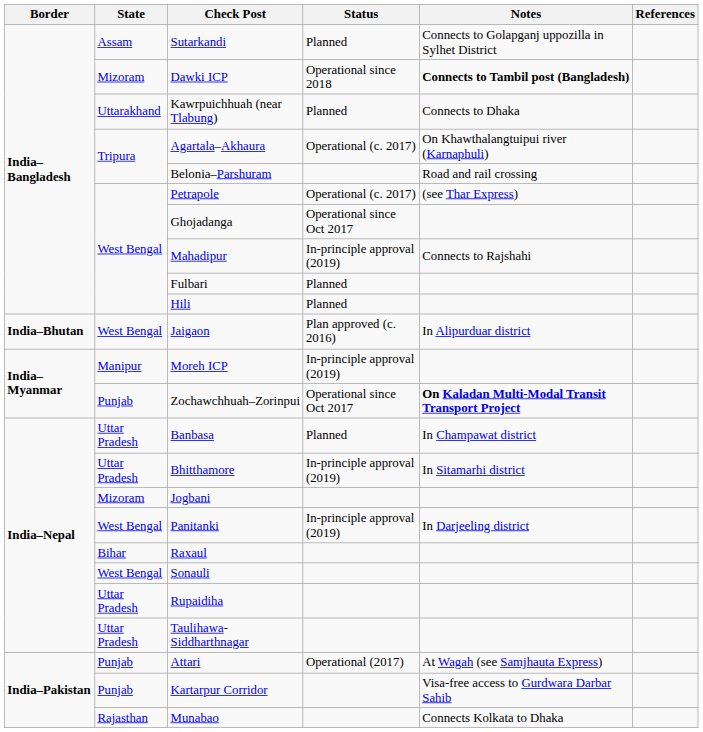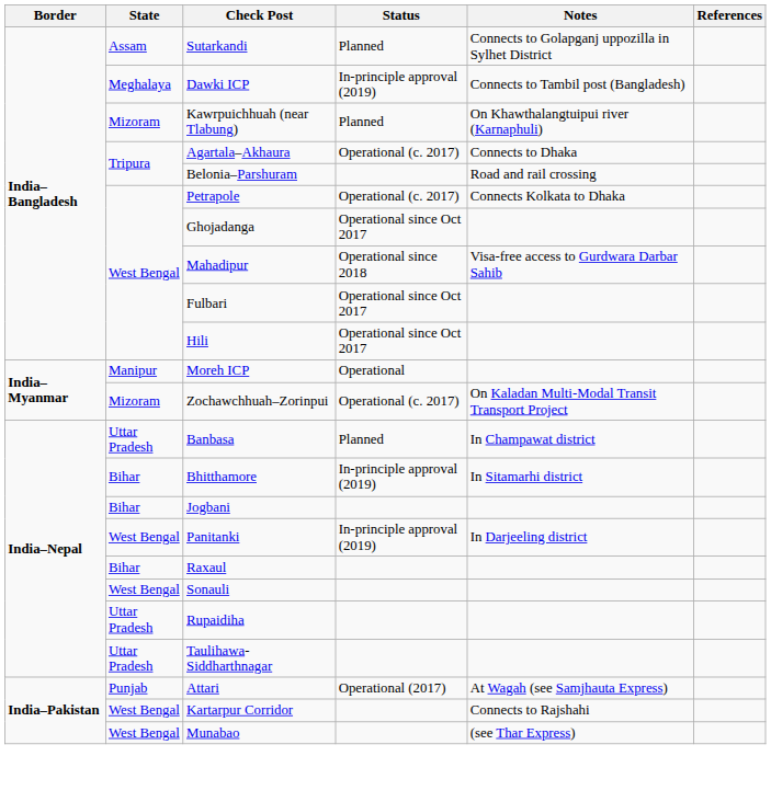 <table class="wikitable sortable">
 <tr>
 <th>Border</th>
 <th>State</th>
 <th>Check Post</th>
 <th>Status</th>
 <th>Notes</th>
 <th>References</th>
 </tr>
 <tr>
 <td rowspan="10"><strong>India–Bangladesh</strong></td>
 <td><a href='#'>Assam</a></td>
 <td><a href='#'>Sutarkandi</a></td>
 <td>Planned</td>
 <td>Connects to Golapganj uppozilla in Sylhet District</td>
 <td></td>
 </tr>
 <tr>
-<td><a href='#'>Mizoram</a></td>
+<td><a href='#'>Meghalaya</a></td>
 <td><a href='#'>Dawki ICP</a></td>
-<td>Operational since 2018</td>
-<td><strong>Connects to Tambil post (Bangladesh)</strong></td>
+<td>In-principle approval (2019)</td>
+<td>Connects to Tambil post (Bangladesh)</td>
 <td></td>
 </tr>
 <tr>
-<td><a href='#'>Uttarakhand</a></td>
+<td><a href='#'>Mizoram</a></td>
 <td>Kawrpuichhuah (near <a href='#'>Tlabung</a>)</td>
 <td>Planned</td>
-<td>Connects to Dhaka</td>
+<td>On Khawthalangtuipui river (<a href='#'>Karnaphuli</a>)</td>
 <td></td>
 </tr>
 <tr>
 <td rowspan="2"><a href='#'>Tripura</a></td>
 <td><a href='#'>Agartala</a>–<a href='#'>Akhaura</a></td>
 <td>Operational (c. 2017)</td>
-<td>On Khawthalangtuipui river (<a href='#'>Karnaphuli</a>)</td>
+<td>Connects to Dhaka</td>
 <td></td>
 </tr>
 <tr>
 <td>Belonia–<a href='#'>Parshuram</a></td>
 <td></td>
 <td>Road and rail crossing</td>
 <td></td>
 </tr>
 <tr>
 <td rowspan="5"><a href='#'>West Bengal</a></td>
 <td><a href='#'>Petrapole</a></td>
 <td>Operational (c. 2017)</td>
-<td>(see <a href='#'>Thar Express</a>)</td>
+<td>Connects Kolkata to Dhaka</td>
 <td></td>
 </tr>
 <tr>
 <td>Ghojadanga</td>
 <td>Operational since Oct 2017</td>
 <td></td>
 <td></td>
 </tr>
 <tr>
 <td><a href='#'>Mahadipur</a></td>
-<td>In-principle approval (2019)</td>
-<td>Connects to Rajshahi</td>
+<td>Operational since 2018</td>
+<td>Visa-free access to <a href='#'>Gurdwara Darbar Sahib</a></td>
 <td></td>
 </tr>
 <tr>
 <td>Fulbari</td>
-<td>Planned</td>
+<td>Operational since Oct 2017</td>
 <td></td>
 <td></td>
 </tr>
 <tr>
 <td><a href='#'>Hili</a></td>
-<td>Planned</td>
+<td>Operational since Oct 2017</td>
 <td></td>
-<td></td>
-</tr>
-<tr>
-<td><strong>India–Bhutan</strong></td>
-<td><a href='#'>West Bengal</a></td>
-<td><a href='#'>Jaigaon</a></td>
-<td>Plan approved (c. 2016)</td>
-<td>In <a href='#'>Alipurduar district</a></td>
 <td></td>
 </tr>
 <tr>
 <td rowspan="2"><strong>India–Myanmar</strong></td>
 <td><a href='#'>Manipur</a></td>
 <td><a href='#'>Moreh ICP</a></td>
-<td>In-principle approval (2019)</td>
+<td>Operational</td>
 <td></td>
 <td></td>
 </tr>
 <tr>
-<td><a href='#'>Punjab</a></td>
+<td><a href='#'>Mizoram</a></td>
 <td>Zochawchhuah–Zorinpui</td>
-<td>Operational since Oct 2017</td>
-<td><strong>On <a href='#'>Kaladan Multi-Modal Transit Transport Project</a></strong></td>
+<td>Operational (c. 2017)</td>
+<td>On <a href='#'>Kaladan Multi-Modal Transit Transport Project</a></td>
 <td></td>
 </tr>
 <tr>
 <td rowspan="8"><strong>India–Nepal</strong></td>
 <td><a href='#'>Uttar Pradesh</a></td>
 <td><a href='#'>Banbasa</a></td>
 <td>Planned</td>
 <td>In <a href='#'>Champawat district</a></td>
 <td></td>
 </tr>
 <tr>
-<td><a href='#'>Uttar Pradesh</a></td>
+<td><a href='#'>Bihar</a></td>
 <td><a href='#'>Bhitthamore</a></td>
 <td>In-principle approval (2019)</td>
 <td>In <a href='#'>Sitamarhi district</a></td>
 <td></td>
 </tr>
 <tr>
-<td><a href='#'>Mizoram</a></td>
+<td><a href='#'>Bihar</a></td>
 <td><a href='#'>Jogbani</a></td>
 <td></td>
 <td></td>
 <td></td>
 </tr>
 <tr>
 <td><a href='#'>West Bengal</a></td>
 <td><a href='#'>Panitanki</a></td>
 <td>In-principle approval (2019)</td>
 <td>In <a href='#'>Darjeeling district</a></td>
 <td></td>
 </tr>
 <tr>
 <td><a href='#'>Bihar</a></td>
 <td><a href='#'>Raxaul</a></td>
 <td></td>
 <td></td>
 <td></td>
 </tr>
 <tr>
 <td><a href='#'>West Bengal</a></td>
 <td><a href='#'>Sonauli</a></td>
 <td></td>
 <td></td>
 <td></td>
 </tr>
 <tr>
 <td><a href='#'>Uttar Pradesh</a></td>
 <td><a href='#'>Rupaidiha</a></td>
 <td></td>
 <td></td>
 <td></td>
 </tr>
 <tr>
 <td><a href='#'>Uttar Pradesh</a></td>
 <td><a href='#'>Taulihawa</a>-<a href='#'>Siddharthnagar</a></td>
 <td></td>
 <td></td>
 <td></td>
 </tr>
 <tr>
 <td rowspan="3"><strong>India–Pakistan</strong></td>
 <td><a href='#'>Punjab</a></td>
 <td><a href='#'>Attari</a></td>
 <td>Operational (2017)</td>
 <td>At <a href='#'>Wagah</a> (see <a href='#'>Samjhauta Express</a>)</td>
 <td></td>
 </tr>
 <tr>
-<td><a href='#'>Punjab</a></td>
+<td><a href='#'>West Bengal</a></td>
 <td><a href='#'>Kartarpur Corridor</a></td>
 <td></td>
-<td>Visa-free access to <a href='#'>Gurdwara Darbar Sahib</a></td>
+<td>Connects to Rajshahi</td>
 <td></td>
 </tr>
 <tr>
-<td><a href='#'>Rajasthan</a></td>
+<td><a href='#'>West Bengal</a></td>
 <td><a href='#'>Munabao</a></td>
 <td></td>
-<td>Connects Kolkata to Dhaka</td>
+<td>(see <a href='#'>Thar Express</a>)</td>
 <td></td>
 </tr>
 </table>
